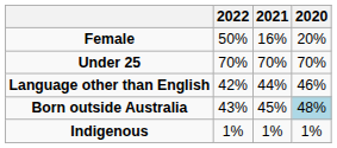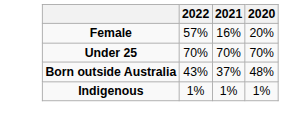 <table style="float:right; font-size:85%; margin:10px; text-align:center; font-size:85%; margin:auto;" class="wikitable">
 <tr>
 <th> </th>
 <th>2022</th>
 <th>2021</th>
 <th>2020</th>
 </tr>
 <tr>
 <td><strong>Female</strong></td>
-<td>50%</td>
+<td>57%</td>
 <td>16%</td>
 <td>20%</td>
 </tr>
 <tr>
 <td><strong>Under 25</strong></td>
 <td>70%</td>
 <td>70%</td>
 <td>70%</td>
 </tr>
 <tr>
-<td><strong>Language other than English</strong></td>
-<td>42%</td>
-<td>44%</td>
-<td>46%</td>
-</tr>
-<tr>
 <td><strong>Born outside Australia</strong></td>
 <td>43%</td>
-<td>45%</td>
-<td style="background: lightblue;">48%</td>
+<td>37%</td>
+<td>48%</td>
 </tr>
 <tr>
 <td><strong>Indigenous</strong></td>
 <td>1%</td>
 <td>1%</td>
 <td>1%</td>
 </tr>
 </table>
